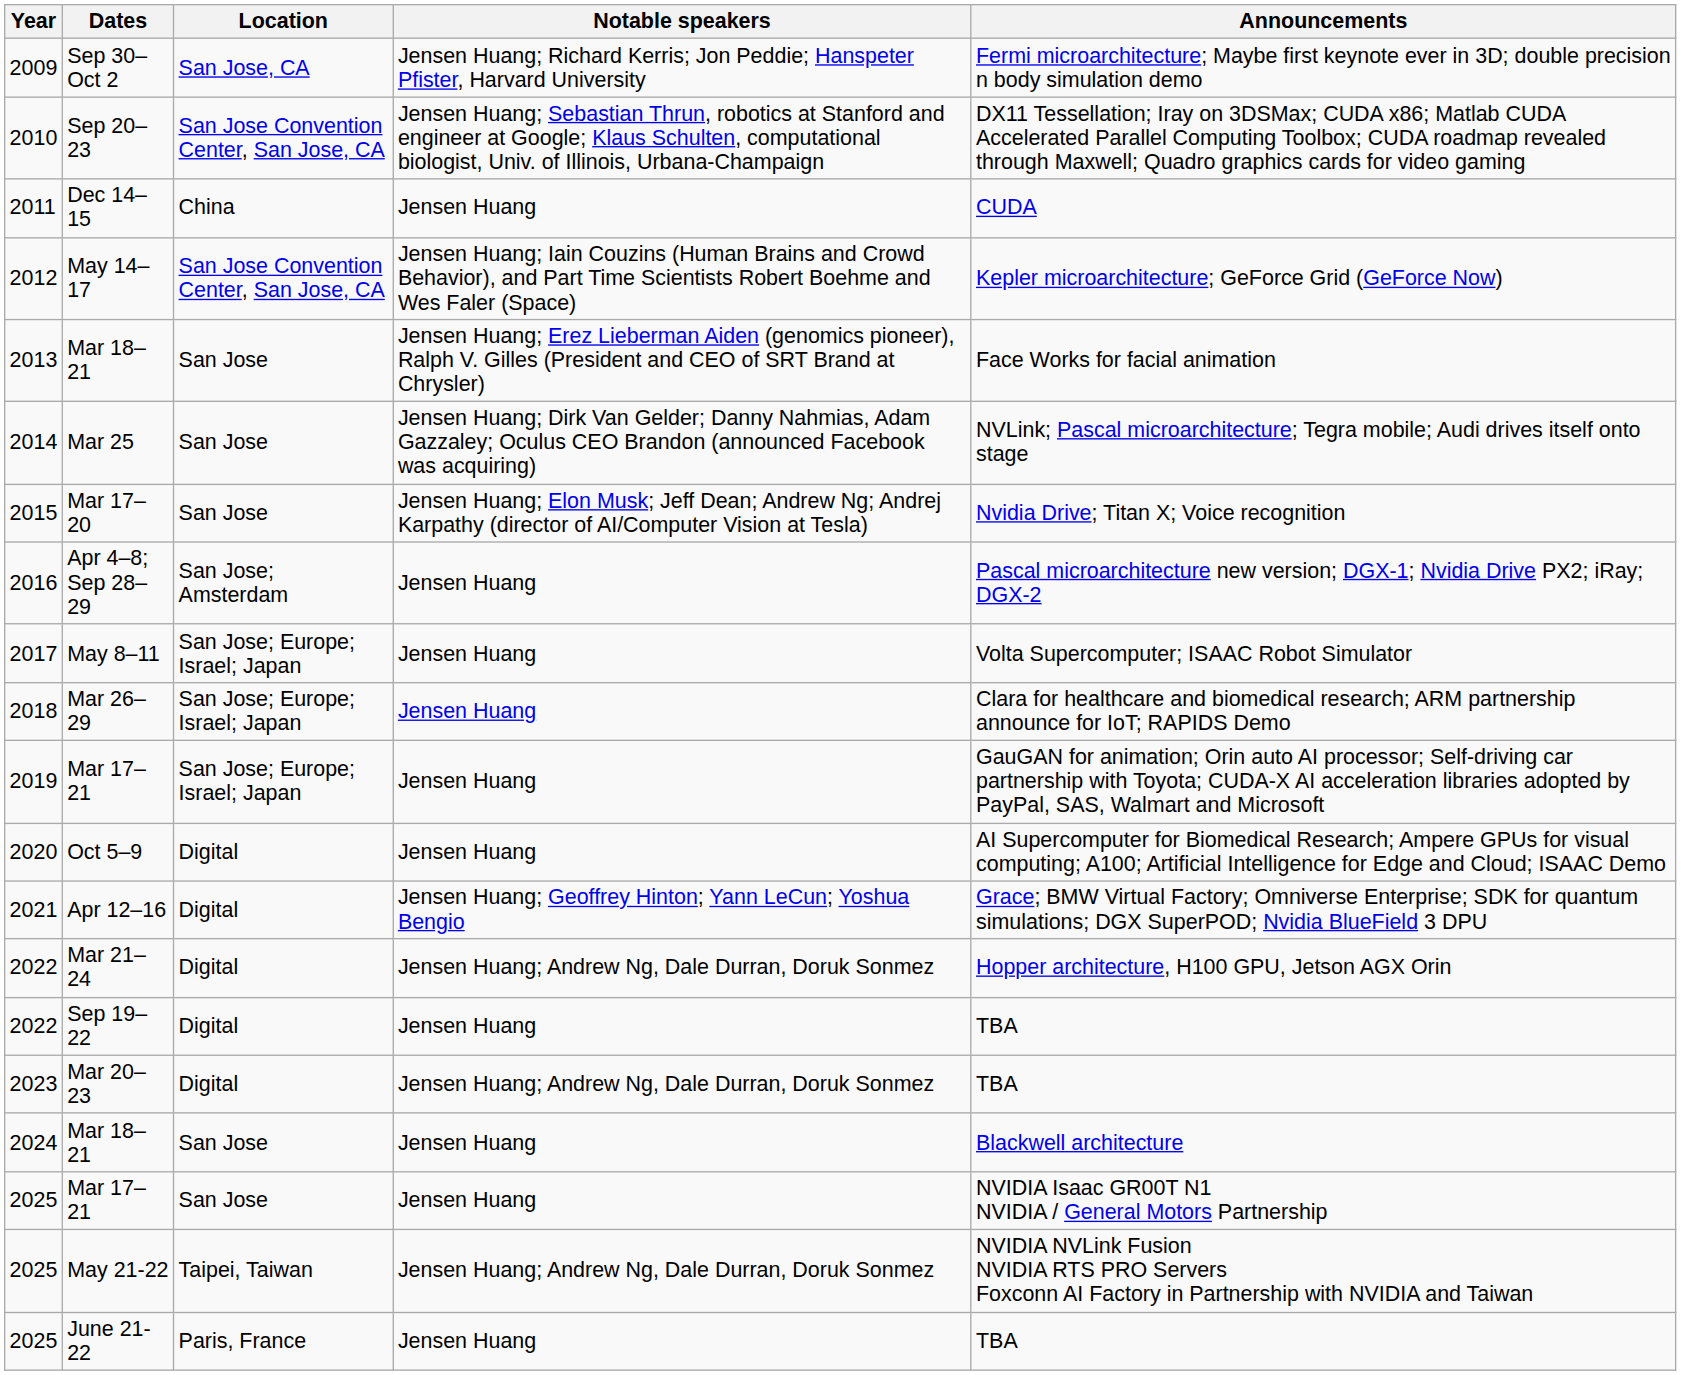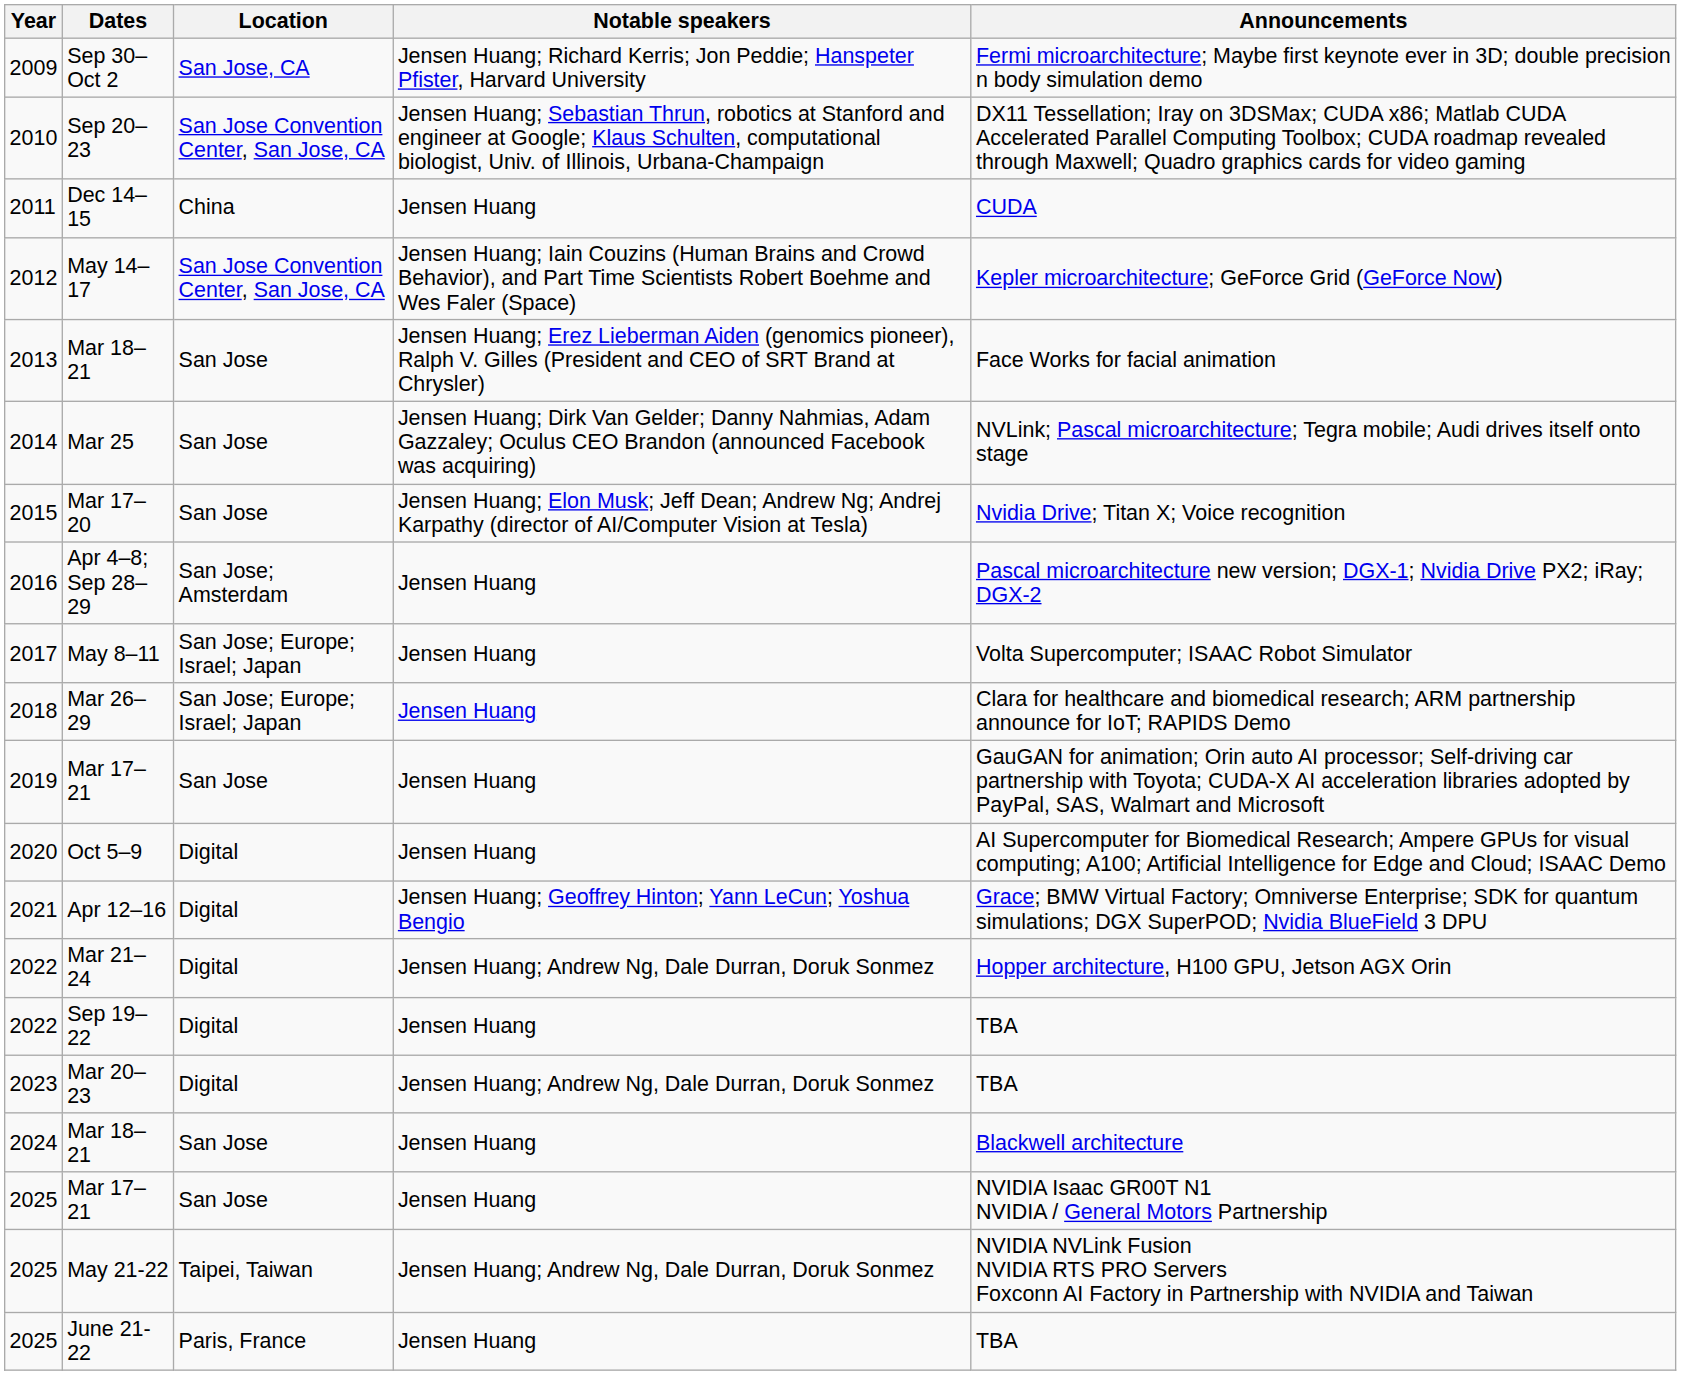 <table class="wikitable">
 <tr>
 <th>Year</th>
 <th>Dates</th>
 <th>Location</th>
 <th>Notable speakers</th>
 <th>Announcements</th>
 </tr>
 <tr>
 <td>2009</td>
 <td>Sep 30–Oct 2</td>
 <td><a href='#'>San Jose, CA</a></td>
 <td>Jensen Huang; Richard Kerris; Jon Peddie; <a href='#'>Hanspeter Pfister</a>, Harvard University</td>
 <td><a href='#'>Fermi microarchitecture</a>; Maybe first keynote ever in 3D; double precision n body simulation demo</td>
 </tr>
 <tr>
 <td>2010</td>
 <td>Sep 20–23</td>
 <td><a href='#'>San Jose Convention Center</a>, <a href='#'>San Jose, CA</a></td>
 <td>Jensen Huang; <a href='#'>Sebastian Thrun</a>, robotics at Stanford and engineer at Google; <a href='#'>Klaus Schulten</a>, computational biologist, Univ. of Illinois, Urbana-Champaign</td>
 <td>DX11 Tessellation; Iray on 3DSMax; CUDA x86; Matlab CUDA Accelerated Parallel Computing Toolbox; CUDA roadmap revealed through Maxwell; Quadro graphics cards for video gaming </td>
 </tr>
 <tr>
 <td>2011</td>
 <td>Dec 14–15</td>
 <td>China</td>
 <td>Jensen Huang</td>
 <td><a href='#'>CUDA</a></td>
 </tr>
 <tr>
 <td>2012</td>
 <td>May 14–17</td>
 <td><a href='#'>San Jose Convention Center</a>, <a href='#'>San Jose, CA</a></td>
 <td>Jensen Huang; Iain Couzins (Human Brains and Crowd Behavior), and Part Time Scientists Robert Boehme and Wes Faler (Space)</td>
 <td><a href='#'>Kepler microarchitecture</a>; GeForce Grid (<a href='#'>GeForce Now</a>)</td>
 </tr>
 <tr>
 <td>2013</td>
 <td>Mar 18–21</td>
 <td>San Jose</td>
 <td>Jensen Huang; <a href='#'>Erez Lieberman Aiden</a> (genomics pioneer), Ralph V. Gilles (President and CEO of SRT Brand at Chrysler)</td>
 <td>Face Works for facial animation</td>
 </tr>
 <tr>
 <td>2014</td>
 <td>Mar 25</td>
 <td>San Jose</td>
 <td>Jensen Huang; Dirk Van Gelder; Danny Nahmias, Adam Gazzaley; Oculus CEO Brandon (announced Facebook was acquiring)</td>
 <td>NVLink; <a href='#'>Pascal microarchitecture</a>; Tegra mobile; Audi drives itself onto stage</td>
 </tr>
 <tr>
 <td>2015</td>
 <td>Mar 17–20</td>
 <td>San Jose</td>
 <td>Jensen Huang; <a href='#'>Elon Musk</a>; Jeff Dean; Andrew Ng; Andrej Karpathy (director of AI/Computer Vision at Tesla)</td>
 <td><a href='#'>Nvidia Drive</a>; Titan X; Voice recognition</td>
 </tr>
 <tr>
 <td>2016</td>
 <td>Apr 4–8; Sep 28–29</td>
 <td>San Jose; Amsterdam</td>
 <td>Jensen Huang</td>
 <td><a href='#'>Pascal microarchitecture</a> new version; <a href='#'>DGX-1</a>; <a href='#'>Nvidia Drive</a> PX2; iRay; <a href='#'>DGX-2</a></td>
 </tr>
 <tr>
 <td>2017</td>
 <td>May 8–11</td>
 <td>San Jose; Europe; Israel; Japan</td>
 <td>Jensen Huang</td>
 <td>Volta Supercomputer; ISAAC Robot Simulator</td>
 </tr>
 <tr>
 <td>2018</td>
 <td>Mar 26–29</td>
 <td>San Jose; Europe; Israel; Japan</td>
 <td><a href='#'>Jensen Huang</a></td>
 <td>Clara for healthcare and biomedical research; ARM partnership announce for IoT; RAPIDS Demo</td>
 </tr>
 <tr>
 <td>2019</td>
 <td>Mar 17–21</td>
-<td>San Jose; Europe; Israel; Japan</td>
+<td>San Jose</td>
 <td>Jensen Huang</td>
 <td>GauGAN for animation; Orin auto AI processor; Self-driving car partnership with Toyota; CUDA-X AI acceleration libraries adopted by PayPal, SAS, Walmart and Microsoft</td>
 </tr>
 <tr>
 <td>2020</td>
 <td>Oct 5–9</td>
 <td>Digital</td>
 <td>Jensen Huang</td>
 <td>AI Supercomputer for Biomedical Research; Ampere GPUs for visual computing; A100; Artificial Intelligence for Edge and Cloud; ISAAC Demo </td>
 </tr>
 <tr>
 <td>2021</td>
 <td>Apr 12–16</td>
 <td>Digital</td>
 <td>Jensen Huang; <a href='#'>Geoffrey Hinton</a>; <a href='#'>Yann LeCun</a>; <a href='#'>Yoshua Bengio</a></td>
 <td><a href='#'>Grace</a>; BMW Virtual Factory; Omniverse Enterprise; SDK for quantum simulations; DGX SuperPOD; <a href='#'>Nvidia BlueField</a> 3 DPU</td>
 </tr>
 <tr>
 <td>2022</td>
 <td>Mar 21–24</td>
 <td>Digital</td>
 <td>Jensen Huang; Andrew Ng, Dale Durran, Doruk Sonmez</td>
 <td><a href='#'>Hopper architecture</a>, H100 GPU, Jetson AGX Orin</td>
 </tr>
 <tr>
 <td>2022</td>
 <td>Sep 19–22</td>
 <td>Digital</td>
 <td>Jensen Huang</td>
 <td>TBA</td>
 </tr>
 <tr>
 <td>2023</td>
 <td>Mar 20–23</td>
 <td>Digital</td>
 <td>Jensen Huang; Andrew Ng, Dale Durran, Doruk Sonmez</td>
 <td>TBA</td>
 </tr>
 <tr>
 <td>2024</td>
 <td>Mar 18–21</td>
 <td>San Jose</td>
 <td>Jensen Huang</td>
 <td><a href='#'>Blackwell architecture</a></td>
 </tr>
 <tr>
 <td>2025</td>
 <td>Mar 17–21</td>
 <td>San Jose</td>
 <td>Jensen Huang</td>
 <td>NVIDIA Isaac GR00T N1<br>NVIDIA / <a href='#'>General Motors</a> Partnership</td>
 </tr>
 <tr>
 <td>2025</td>
 <td>May 21-22</td>
 <td>Taipei, Taiwan</td>
 <td>Jensen Huang; Andrew Ng, Dale Durran, Doruk Sonmez</td>
 <td>NVIDIA NVLink Fusion<br>NVIDIA RTS PRO Servers<br>Foxconn AI Factory in Partnership with NVIDIA and Taiwan</td>
 </tr>
 <tr>
 <td>2025</td>
 <td>June 21-22</td>
 <td>Paris, France</td>
 <td>Jensen Huang</td>
 <td>TBA</td>
 </tr>
 </table>
